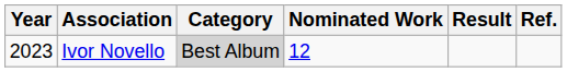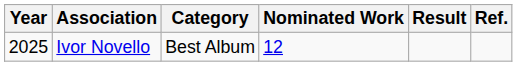 <table class="wikitable sortable">
 <tr>
 <th>Year</th>
 <th>Association</th>
 <th>Category</th>
 <th>Nominated Work</th>
 <th>Result</th>
 <th>Ref.</th>
 </tr>
 <tr>
-<td>2023</td>
+<td>2025</td>
 <td><a href='#'>Ivor Novello</a></td>
-<td style="background: lightgrey;">Best Album</td>
+<td>Best Album</td>
 <td><a href='#'>12</a></td>
 <td></td>
 <td></td>
 </tr>
 </table>
